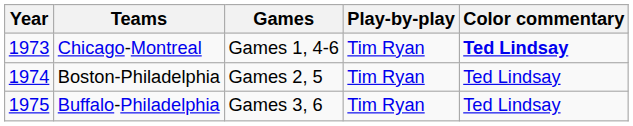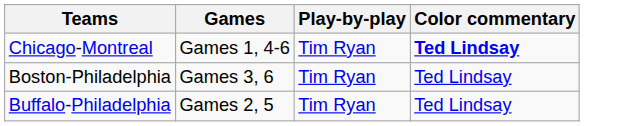 <table class="wikitable">
 <tr>
-<th>Year</th>
 <th>Teams</th>
 <th>Games</th>
 <th>Play-by-play</th>
 <th>Color commentary</th>
 </tr>
 <tr>
-<td><a href='#'>1973</a></td>
 <td><a href='#'>Chicago</a>-<a href='#'>Montreal</a></td>
 <td>Games 1, 4-6</td>
 <td><a href='#'>Tim Ryan</a></td>
 <td><strong><a href='#'>Ted Lindsay</a></strong></td>
 </tr>
 <tr>
-<td><a href='#'>1974</a></td>
 <td>Boston-Philadelphia</td>
+<td>Games 3, 6</td>
+<td><a href='#'>Tim Ryan</a></td>
+<td><a href='#'>Ted Lindsay</a></td>
+</tr>
+<tr>
+<td><a href='#'>Buffalo</a>-<a href='#'>Philadelphia</a></td>
 <td>Games 2, 5</td>
 <td><a href='#'>Tim Ryan</a></td>
 <td><a href='#'>Ted Lindsay</a></td>
 </tr>
-<tr>
-<td><a href='#'>1975</a></td>
-<td><a href='#'>Buffalo</a>-<a href='#'>Philadelphia</a></td>
-<td>Games 3, 6</td>
-<td><a href='#'>Tim Ryan</a></td>
-<td><a href='#'>Ted Lindsay</a></td>
-</tr>
 </table>
